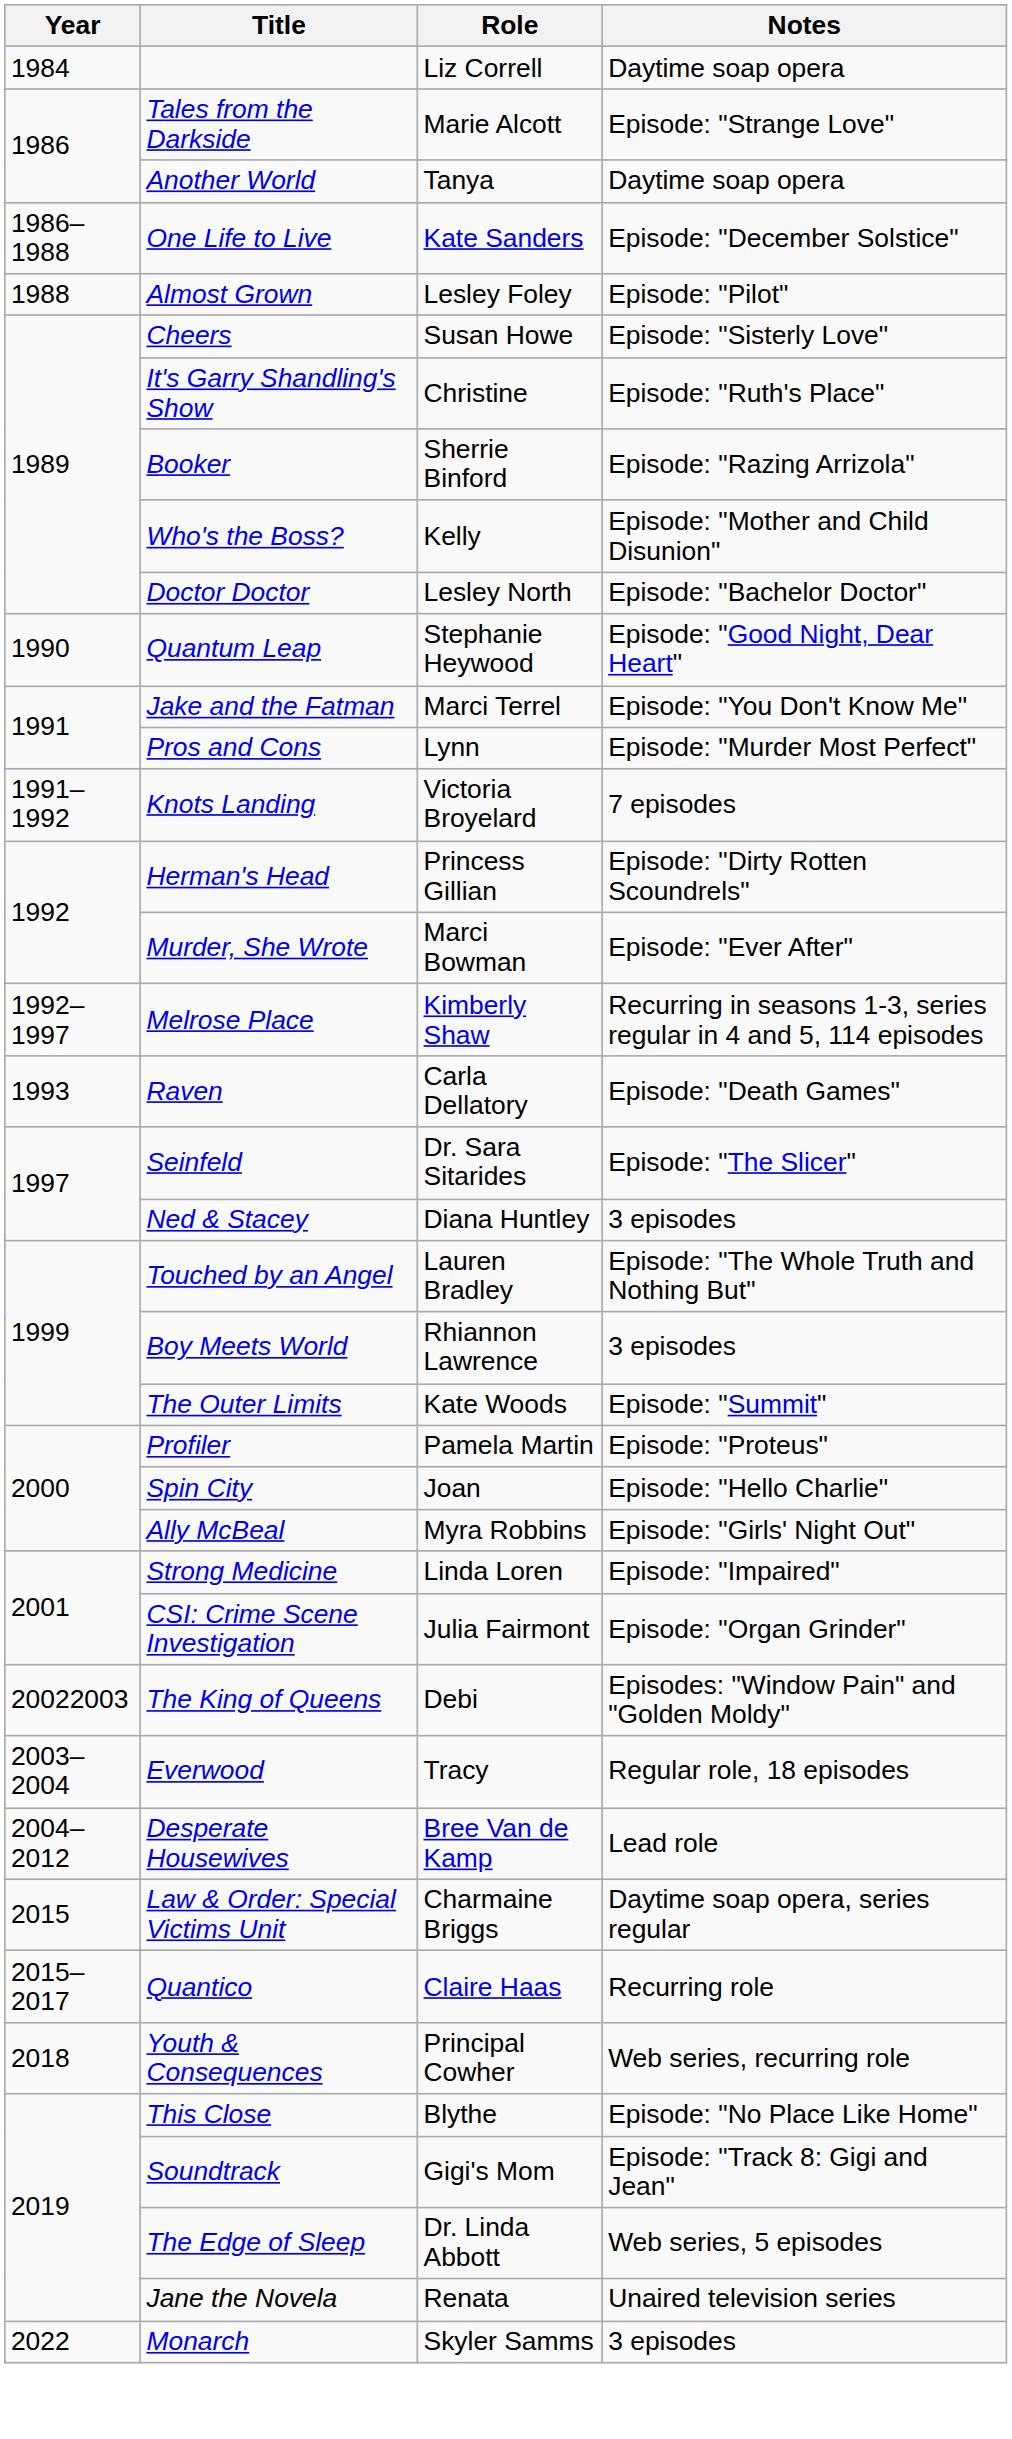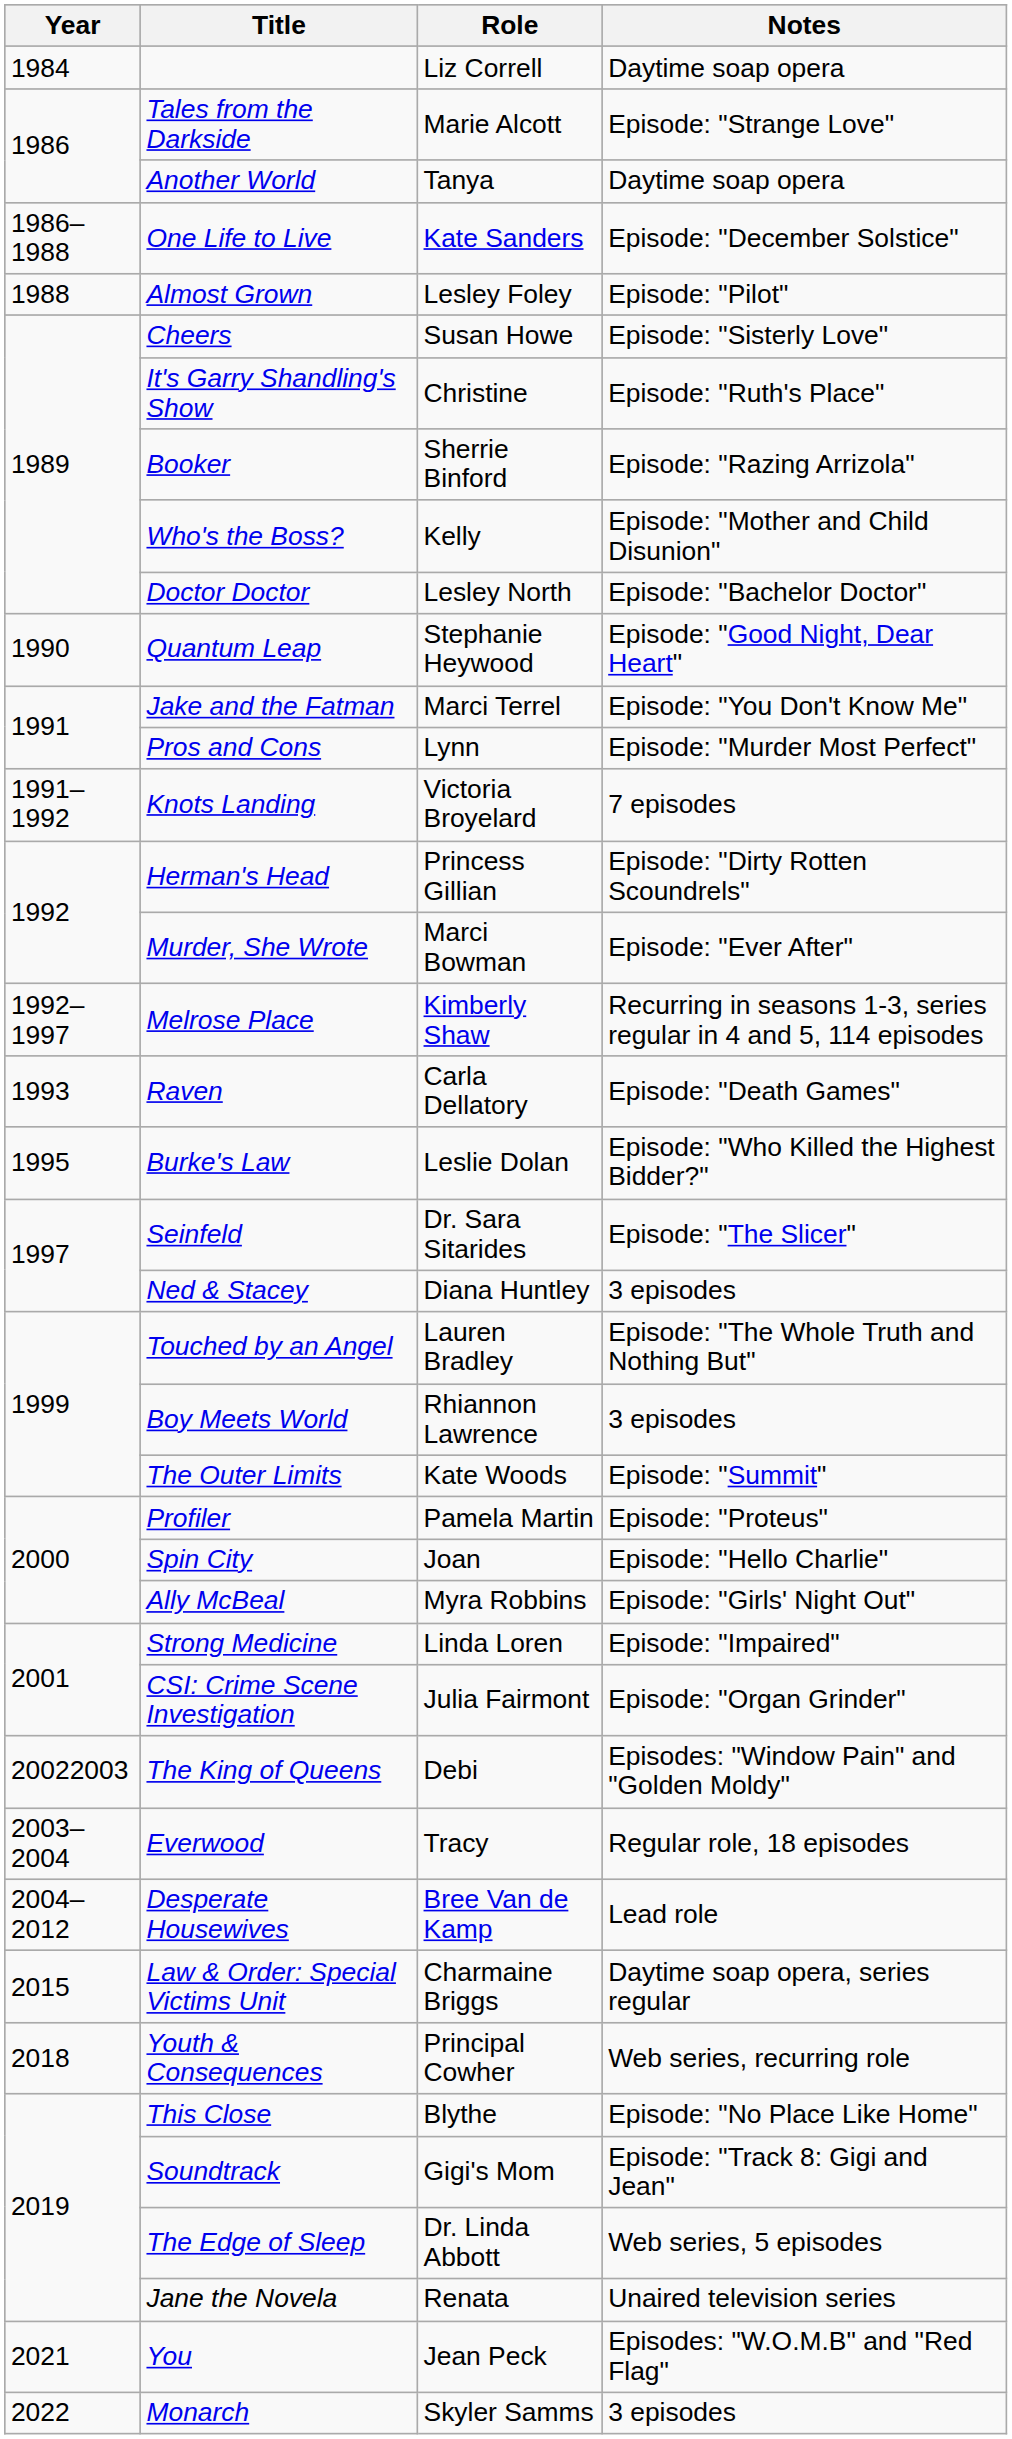 <table class="wikitable sortable">
 <tr>
 <th>Year</th>
 <th>Title</th>
 <th>Role</th>
 <th class="unsortable">Notes</th>
 </tr>
 <tr>
 <td>1984</td>
 <td><em></em></td>
 <td>Liz Correll</td>
 <td>Daytime soap opera</td>
 </tr>
 <tr>
 <td rowspan="2">1986</td>
 <td><em><a href='#'>Tales from the Darkside</a></em></td>
 <td>Marie Alcott</td>
 <td>Episode: "Strange Love"</td>
 </tr>
 <tr>
 <td><em><a href='#'>Another World</a></em></td>
 <td>Tanya</td>
 <td>Daytime soap opera</td>
 </tr>
 <tr>
 <td>1986–1988</td>
 <td><em><a href='#'>One Life to Live</a></em></td>
 <td><a href='#'>Kate Sanders</a></td>
 <td>Episode: "December Solstice"</td>
 </tr>
 <tr>
 <td>1988</td>
 <td><em><a href='#'>Almost Grown</a></em></td>
 <td>Lesley Foley</td>
 <td>Episode: "Pilot"</td>
 </tr>
 <tr>
 <td rowspan="5">1989</td>
 <td><em><a href='#'>Cheers</a></em></td>
 <td>Susan Howe</td>
 <td>Episode: "Sisterly Love"</td>
 </tr>
 <tr>
 <td><em><a href='#'>It's Garry Shandling's Show</a></em></td>
 <td>Christine</td>
 <td>Episode: "Ruth's Place"</td>
 </tr>
 <tr>
 <td><em><a href='#'>Booker</a></em></td>
 <td>Sherrie Binford</td>
 <td>Episode: "Razing Arrizola"</td>
 </tr>
 <tr>
 <td><em><a href='#'>Who's the Boss?</a></em></td>
 <td>Kelly</td>
 <td>Episode: "Mother and Child Disunion"</td>
 </tr>
 <tr>
 <td><em><a href='#'>Doctor Doctor</a></em></td>
 <td>Lesley North</td>
 <td>Episode: "Bachelor Doctor"</td>
 </tr>
 <tr>
 <td>1990</td>
 <td><em><a href='#'>Quantum Leap</a></em></td>
 <td>Stephanie Heywood</td>
 <td>Episode: "<a href='#'>Good Night, Dear Heart</a>"</td>
 </tr>
 <tr>
 <td rowspan="2">1991</td>
 <td><em><a href='#'>Jake and the Fatman</a></em></td>
 <td>Marci Terrel</td>
 <td>Episode: "You Don't Know Me"</td>
 </tr>
 <tr>
 <td><em><a href='#'>Pros and Cons</a></em></td>
 <td>Lynn</td>
 <td>Episode: "Murder Most Perfect"</td>
 </tr>
 <tr>
 <td>1991–1992</td>
 <td><em><a href='#'>Knots Landing</a></em></td>
 <td>Victoria Broyelard</td>
 <td>7 episodes</td>
 </tr>
 <tr>
 <td rowspan="2">1992</td>
 <td><em><a href='#'>Herman's Head</a></em></td>
 <td>Princess Gillian</td>
 <td>Episode: "Dirty Rotten Scoundrels"</td>
 </tr>
 <tr>
 <td><em><a href='#'>Murder, She Wrote</a></em></td>
 <td>Marci Bowman</td>
 <td>Episode: "Ever After"</td>
 </tr>
 <tr>
 <td>1992–1997</td>
 <td><em><a href='#'>Melrose Place</a></em></td>
 <td><a href='#'>Kimberly Shaw</a></td>
 <td>Recurring in seasons 1-3, series regular in 4 and 5, 114 episodes</td>
 </tr>
 <tr>
 <td>1993</td>
 <td><em><a href='#'>Raven</a></em></td>
 <td>Carla Dellatory</td>
 <td>Episode: "Death Games"</td>
 </tr>
 <tr>
+<td>1995</td>
+<td><em><a href='#'>Burke's Law</a></em></td>
+<td>Leslie Dolan</td>
+<td>Episode: "Who Killed the Highest Bidder?"</td>
+</tr>
+<tr>
 <td rowspan="2">1997</td>
 <td><em><a href='#'>Seinfeld</a></em></td>
 <td>Dr. Sara Sitarides</td>
 <td>Episode: "<a href='#'>The Slicer</a>"</td>
 </tr>
 <tr>
 <td><em><a href='#'>Ned & Stacey</a></em></td>
 <td>Diana Huntley</td>
 <td>3 episodes</td>
 </tr>
 <tr>
 <td rowspan="3">1999</td>
 <td><em><a href='#'>Touched by an Angel</a></em></td>
 <td>Lauren Bradley</td>
 <td>Episode: "The Whole Truth and Nothing But"</td>
 </tr>
 <tr>
 <td><em><a href='#'>Boy Meets World</a></em></td>
 <td>Rhiannon Lawrence</td>
 <td>3 episodes</td>
 </tr>
 <tr>
 <td><em><a href='#'>The Outer Limits</a></em></td>
 <td>Kate Woods</td>
 <td>Episode: "<a href='#'>Summit</a>"</td>
 </tr>
 <tr>
 <td rowspan="3">2000</td>
 <td><em><a href='#'>Profiler</a></em></td>
 <td>Pamela Martin</td>
 <td>Episode: "Proteus"</td>
 </tr>
 <tr>
 <td><em><a href='#'>Spin City</a></em></td>
 <td>Joan</td>
 <td>Episode: "Hello Charlie"</td>
 </tr>
 <tr>
 <td><em><a href='#'>Ally McBeal</a></em></td>
 <td>Myra Robbins</td>
 <td>Episode: "Girls' Night Out"</td>
 </tr>
 <tr>
 <td rowspan="2">2001</td>
 <td><em><a href='#'>Strong Medicine</a></em></td>
 <td>Linda Loren</td>
 <td>Episode: "Impaired"</td>
 </tr>
 <tr>
 <td><em><a href='#'>CSI: Crime Scene Investigation</a></em></td>
 <td>Julia Fairmont</td>
 <td>Episode: "Organ Grinder"</td>
 </tr>
 <tr>
 <td>20022003</td>
 <td><em><a href='#'>The King of Queens</a></em></td>
 <td>Debi</td>
 <td>Episodes: "Window Pain" and "Golden Moldy"</td>
 </tr>
 <tr>
 <td>2003–2004</td>
 <td><em><a href='#'>Everwood</a></em></td>
 <td>Tracy</td>
 <td>Regular role, 18 episodes</td>
 </tr>
 <tr>
 <td>2004–2012</td>
 <td><em><a href='#'>Desperate Housewives</a></em></td>
 <td><a href='#'>Bree Van de Kamp</a></td>
 <td>Lead role</td>
 </tr>
 <tr>
 <td>2015</td>
 <td><em><a href='#'>Law & Order: Special Victims Unit</a></em></td>
 <td>Charmaine Briggs</td>
 <td>Daytime soap opera, series regular</td>
 </tr>
 <tr>
-<td>2015–2017</td>
-<td><em><a href='#'>Quantico</a></em></td>
-<td><a href='#'>Claire Haas</a></td>
-<td>Recurring role</td>
-</tr>
-<tr>
 <td>2018</td>
 <td><em><a href='#'>Youth & Consequences</a></em></td>
 <td>Principal Cowher</td>
 <td>Web series, recurring role</td>
 </tr>
 <tr>
 <td rowspan="4">2019</td>
 <td><em><a href='#'>This Close</a></em></td>
 <td>Blythe</td>
 <td>Episode: "No Place Like Home"</td>
 </tr>
 <tr>
 <td><em><a href='#'>Soundtrack</a></em></td>
 <td>Gigi's Mom</td>
 <td>Episode: "Track 8: Gigi and Jean"</td>
 </tr>
 <tr>
 <td><em><a href='#'>The Edge of Sleep</a></em></td>
 <td>Dr. Linda Abbott</td>
 <td>Web series, 5 episodes</td>
 </tr>
 <tr>
 <td><em>Jane the Novela</em></td>
 <td>Renata</td>
 <td>Unaired television series</td>
 </tr>
 <tr>
+<td>2021</td>
+<td><em><a href='#'>You</a></em></td>
+<td>Jean Peck</td>
+<td>Episodes: "W.O.M.B" and "Red Flag"</td>
+</tr>
+<tr>
 <td>2022</td>
 <td><a href='#'><em>Monarch</em></a></td>
 <td>Skyler Samms</td>
 <td>3 episodes</td>
 </tr>
 </table>
